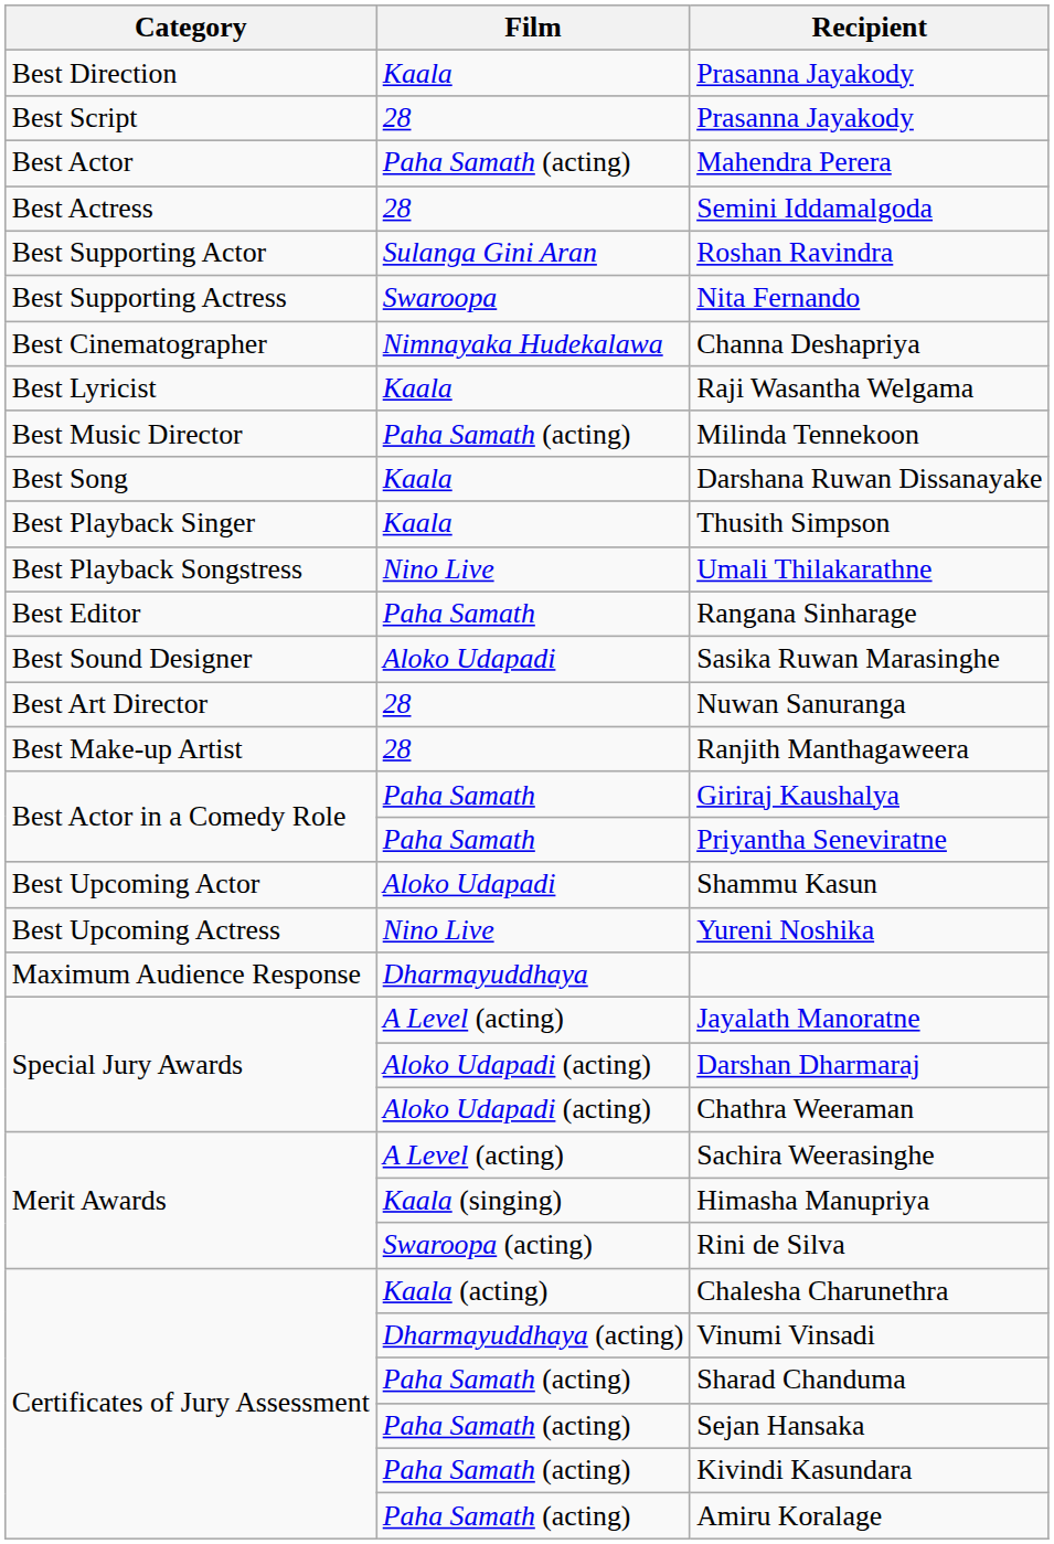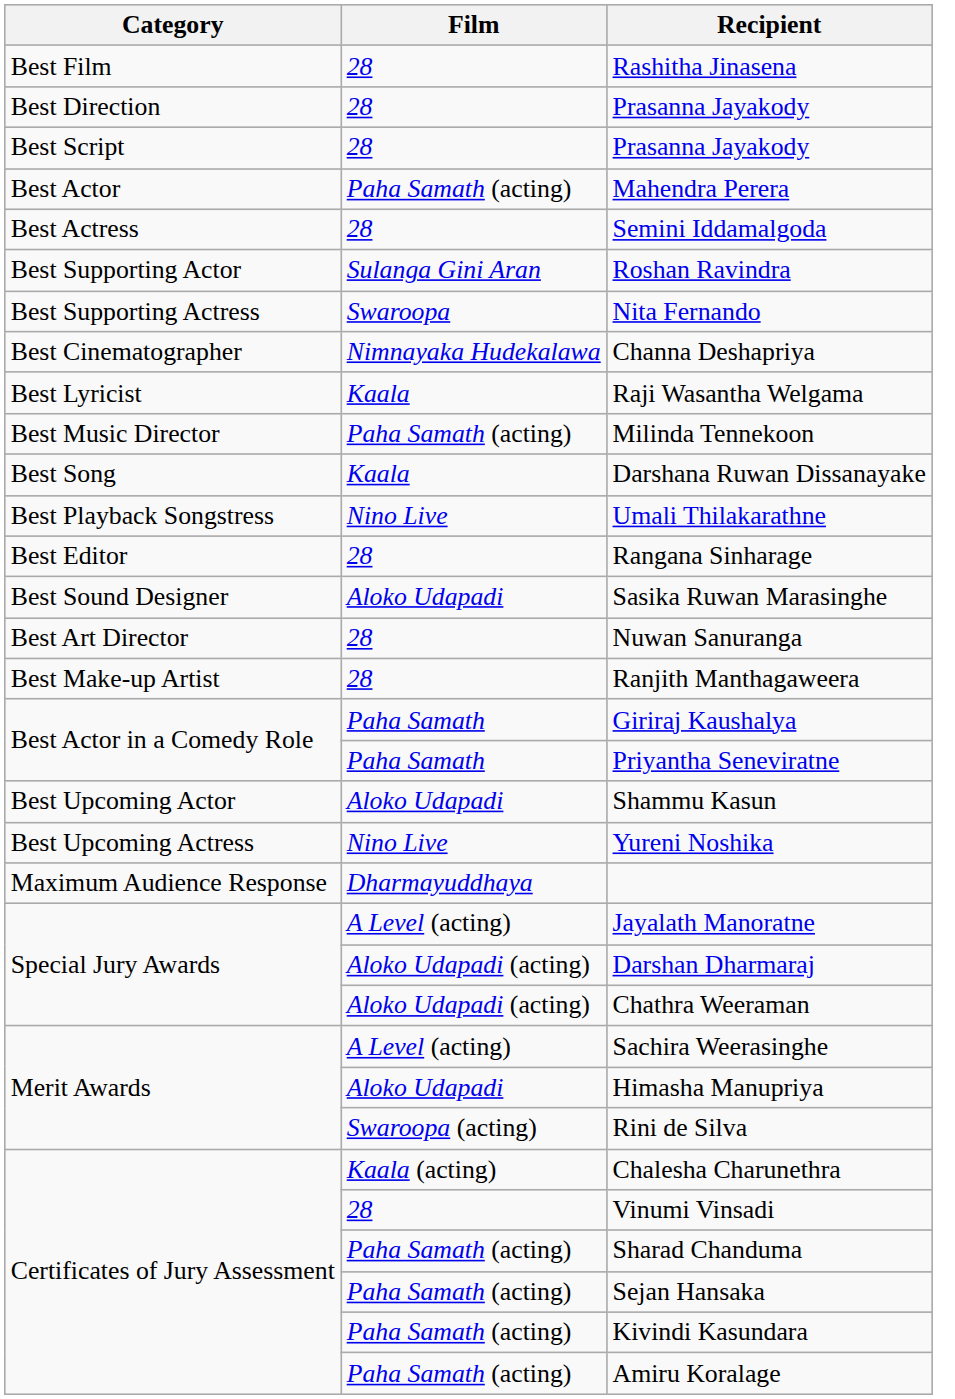 <table class="wikitable plainrowheaders sortable">
 <tr>
 <th scope="col">Category</th>
 <th scope="col">Film</th>
 <th scope="col">Recipient</th>
 </tr>
 <tr>
+<td>Best Film</td>
+<td><em><a href='#'>28</a></em></td>
+<td><a href='#'>Rashitha Jinasena</a></td>
+</tr>
+<tr>
 <td>Best Direction</td>
-<td><em><a href='#'>Kaala</a></em></td>
+<td><em><a href='#'>28</a></em></td>
 <td><a href='#'>Prasanna Jayakody</a></td>
 </tr>
 <tr>
 <td>Best Script</td>
 <td><em><a href='#'>28</a></em></td>
 <td><a href='#'>Prasanna Jayakody</a></td>
 </tr>
 <tr>
 <td>Best Actor</td>
 <td><em><a href='#'>Paha Samath</a></em> (acting)</td>
 <td><a href='#'>Mahendra Perera</a></td>
 </tr>
 <tr>
 <td>Best Actress</td>
 <td><em><a href='#'>28</a></em></td>
 <td><a href='#'>Semini Iddamalgoda</a></td>
 </tr>
 <tr>
 <td>Best Supporting Actor</td>
 <td><em><a href='#'>Sulanga Gini Aran</a></em></td>
 <td><a href='#'>Roshan Ravindra</a></td>
 </tr>
 <tr>
 <td>Best Supporting Actress</td>
 <td><em><a href='#'>Swaroopa</a></em></td>
 <td><a href='#'>Nita Fernando</a></td>
 </tr>
 <tr>
 <td>Best Cinematographer</td>
 <td><em><a href='#'>Nimnayaka Hudekalawa</a></em></td>
 <td>Channa Deshapriya</td>
 </tr>
 <tr>
 <td>Best Lyricist</td>
 <td><em><a href='#'>Kaala</a></em></td>
 <td>Raji Wasantha Welgama</td>
 </tr>
 <tr>
 <td>Best Music Director</td>
 <td><em><a href='#'>Paha Samath</a></em> (acting)</td>
 <td>Milinda Tennekoon</td>
 </tr>
 <tr>
 <td>Best Song</td>
 <td><em><a href='#'>Kaala</a></em></td>
 <td>Darshana Ruwan Dissanayake</td>
 </tr>
 <tr>
-<td>Best Playback Singer</td>
-<td><em><a href='#'>Kaala</a></em></td>
-<td>Thusith Simpson</td>
-</tr>
-<tr>
 <td>Best Playback Songstress</td>
 <td><em><a href='#'>Nino Live</a></em></td>
 <td><a href='#'>Umali Thilakarathne</a></td>
 </tr>
 <tr>
 <td>Best Editor</td>
-<td><em><a href='#'>Paha Samath</a></em></td>
+<td><em><a href='#'>28</a></em></td>
 <td>Rangana Sinharage</td>
 </tr>
 <tr>
 <td>Best Sound Designer</td>
 <td><em><a href='#'>Aloko Udapadi</a></em></td>
 <td>Sasika Ruwan Marasinghe</td>
 </tr>
 <tr>
 <td>Best Art Director</td>
 <td><em><a href='#'>28</a></em></td>
 <td>Nuwan Sanuranga</td>
 </tr>
 <tr>
 <td>Best Make-up Artist</td>
 <td><em><a href='#'>28</a></em></td>
 <td>Ranjith Manthagaweera</td>
 </tr>
 <tr>
 <td rowspan=2>Best Actor in a Comedy Role</td>
 <td><em><a href='#'>Paha Samath</a></em></td>
 <td><a href='#'>Giriraj Kaushalya</a></td>
 </tr>
 <tr>
 <td><em><a href='#'>Paha Samath</a></em></td>
 <td><a href='#'>Priyantha Seneviratne</a></td>
 </tr>
 <tr>
 <td>Best Upcoming Actor</td>
 <td><em><a href='#'>Aloko Udapadi</a></em></td>
 <td>Shammu Kasun</td>
 </tr>
 <tr>
 <td>Best Upcoming Actress</td>
 <td><em><a href='#'>Nino Live</a></em></td>
 <td><a href='#'>Yureni Noshika</a></td>
 </tr>
 <tr>
 <td>Maximum Audience Response</td>
 <td><em><a href='#'>Dharmayuddhaya</a></em></td>
 <td></td>
 </tr>
 <tr>
 <td rowspan=3>Special Jury Awards</td>
 <td><em><a href='#'>A Level</a></em> (acting)</td>
 <td><a href='#'>Jayalath Manoratne</a></td>
 </tr>
 <tr>
 <td><em><a href='#'>Aloko Udapadi</a></em> (acting)</td>
 <td><a href='#'>Darshan Dharmaraj</a></td>
 </tr>
 <tr>
 <td><em><a href='#'>Aloko Udapadi</a></em> (acting)</td>
 <td>Chathra Weeraman</td>
 </tr>
 <tr>
 <td rowspan=3>Merit Awards</td>
 <td><em><a href='#'>A Level</a></em> (acting)</td>
 <td>Sachira Weerasinghe</td>
 </tr>
 <tr>
-<td><em><a href='#'>Kaala</a></em> (singing)</td>
+<td><em><a href='#'>Aloko Udapadi</a></em></td>
 <td>Himasha Manupriya</td>
 </tr>
 <tr>
 <td><em><a href='#'>Swaroopa</a></em> (acting)</td>
 <td>Rini de Silva</td>
 </tr>
 <tr>
 <td rowspan=6>Certificates of Jury Assessment</td>
 <td><em><a href='#'>Kaala</a></em> (acting)</td>
 <td>Chalesha Charunethra</td>
 </tr>
 <tr>
-<td><em><a href='#'>Dharmayuddhaya</a></em> (acting)</td>
+<td><em><a href='#'>28</a></em></td>
 <td>Vinumi Vinsadi</td>
 </tr>
 <tr>
 <td><em><a href='#'>Paha Samath</a></em> (acting)</td>
 <td>Sharad Chanduma</td>
 </tr>
 <tr>
 <td><em><a href='#'>Paha Samath</a></em> (acting)</td>
 <td>Sejan Hansaka</td>
 </tr>
 <tr>
 <td><em><a href='#'>Paha Samath</a></em> (acting)</td>
 <td>Kivindi Kasundara</td>
 </tr>
 <tr>
 <td><em><a href='#'>Paha Samath</a></em> (acting)</td>
 <td>Amiru Koralage</td>
 </tr>
 </table>
